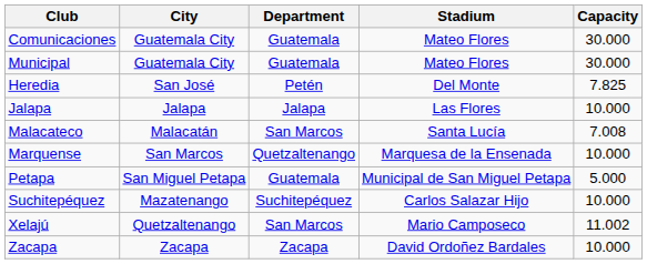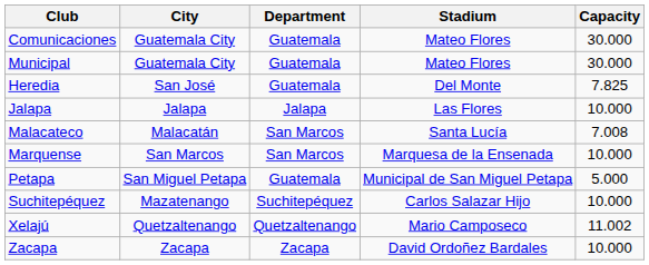 <table class="wikitable" style="text-align:center">
 <tr>
 <th>Club</th>
 <th>City</th>
 <th>Department</th>
 <th>Stadium</th>
 <th>Capacity</th>
 </tr>
 <tr>
 <td align=left><a href='#'>Comunicaciones</a></td>
 <td><a href='#'>Guatemala City</a></td>
 <td><a href='#'>Guatemala</a></td>
 <td><a href='#'>Mateo Flores</a></td>
 <td>30.000</td>
 </tr>
 <tr>
 <td align=left><a href='#'>Municipal</a></td>
 <td><a href='#'>Guatemala City</a></td>
 <td><a href='#'>Guatemala</a></td>
 <td><a href='#'>Mateo Flores</a></td>
 <td>30.000</td>
 </tr>
 <tr>
 <td align=left><a href='#'>Heredia</a></td>
 <td><a href='#'>San José</a></td>
-<td><a href='#'>Petén</a></td>
+<td><a href='#'>Guatemala</a></td>
 <td><a href='#'>Del Monte</a></td>
 <td>7.825</td>
 </tr>
 <tr>
 <td align=left><a href='#'>Jalapa</a></td>
 <td><a href='#'>Jalapa</a></td>
 <td><a href='#'>Jalapa</a></td>
 <td><a href='#'>Las Flores</a></td>
 <td>10.000</td>
 </tr>
 <tr>
 <td align=left><a href='#'>Malacateco</a></td>
 <td><a href='#'>Malacatán</a></td>
 <td><a href='#'>San Marcos</a></td>
 <td><a href='#'>Santa Lucía</a></td>
 <td>7.008</td>
 </tr>
 <tr>
 <td align=left><a href='#'>Marquense</a></td>
 <td><a href='#'>San Marcos</a></td>
-<td><a href='#'>Quetzaltenango</a></td>
+<td><a href='#'>San Marcos</a></td>
 <td><a href='#'>Marquesa de la Ensenada</a></td>
 <td>10.000</td>
 </tr>
 <tr>
 <td align=left><a href='#'>Petapa</a></td>
 <td><a href='#'>San Miguel Petapa</a></td>
 <td><a href='#'>Guatemala</a></td>
 <td><a href='#'>Municipal de San Miguel Petapa</a></td>
 <td>5.000</td>
 </tr>
 <tr>
 <td align=left><a href='#'>Suchitepéquez</a></td>
 <td><a href='#'>Mazatenango</a></td>
 <td><a href='#'>Suchitepéquez</a></td>
 <td><a href='#'>Carlos Salazar Hijo</a></td>
 <td>10.000</td>
 </tr>
 <tr>
 <td align=left><a href='#'>Xelajú</a></td>
 <td><a href='#'>Quetzaltenango</a></td>
-<td><a href='#'>San Marcos</a></td>
+<td><a href='#'>Quetzaltenango</a></td>
 <td><a href='#'>Mario Camposeco</a></td>
 <td>11.002</td>
 </tr>
 <tr>
 <td align=left><a href='#'>Zacapa</a></td>
 <td><a href='#'>Zacapa</a></td>
 <td><a href='#'>Zacapa</a></td>
 <td><a href='#'>David Ordoñez Bardales</a></td>
 <td>10.000</td>
 </tr>
 </table>
